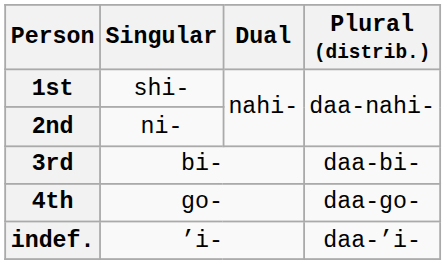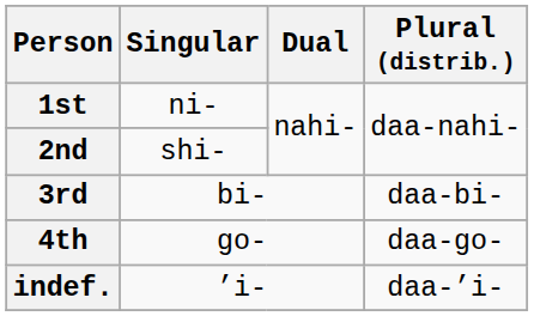 <table class="wikitable" style="margin-left:1em; text-align: center;">
 <tr>
 <th>Person</th>
 <th>Singular</th>
 <th>Dual</th>
 <th>Plural<br><small>(distrib.)</small></th>
 </tr>
 <tr>
 <th>1st</th>
-<td>shi-</td>
+<td>ni-</td>
 <td rowspan="2">nahi-</td>
 <td rowspan="2">daa-nahi-</td>
 </tr>
 <tr>
 <th>2nd</th>
-<td>ni-</td>
+<td>shi-</td>
 </tr>
 <tr>
 <th>3rd</th>
 <td colspan="2">bi-</td>
 <td colspan="2">daa-bi-</td>
 </tr>
 <tr>
 <th>4th</th>
 <td colspan="2">go-</td>
 <td colspan="2">daa-go-</td>
 </tr>
 <tr>
 <th>indef.</th>
 <td colspan="2">’i-</td>
 <td colspan="2">daa-’i-</td>
 </tr>
 </table>
